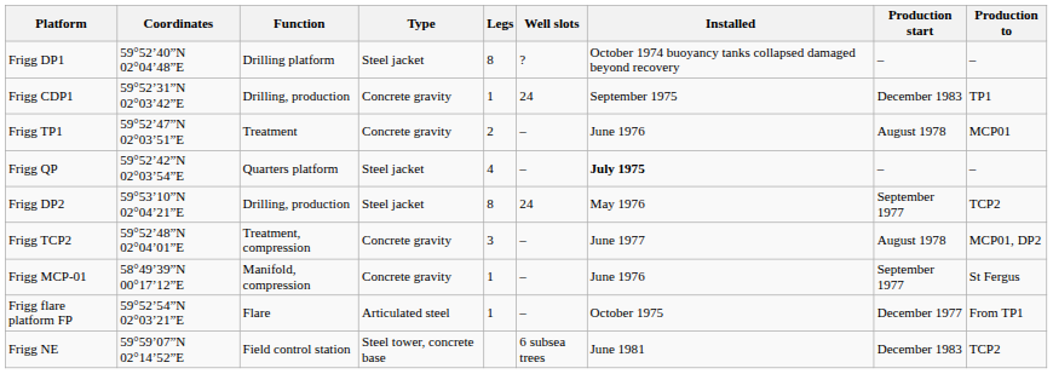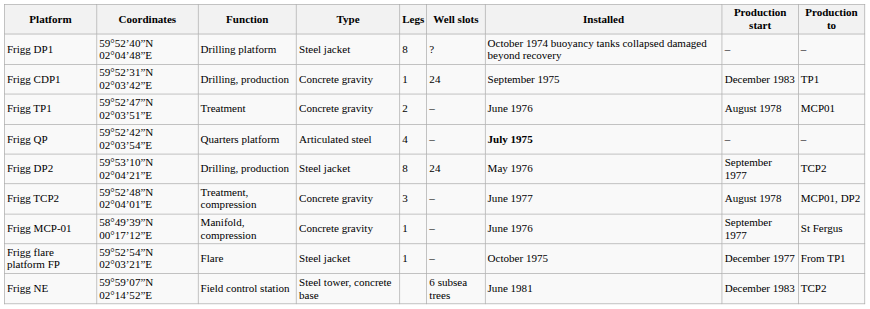 <table class="wikitable">
 <tr>
 <th>Platform</th>
 <th>Coordinates</th>
 <th>Function</th>
 <th>Type</th>
 <th>Legs</th>
 <th>Well slots</th>
 <th>Installed</th>
 <th>Production start</th>
 <th>Production to</th>
 </tr>
 <tr>
 <td>Frigg DP1</td>
 <td>59°52’40”N 02°04’48”E</td>
 <td>Drilling platform</td>
 <td>Steel jacket</td>
 <td>8</td>
 <td>?</td>
 <td>October 1974 buoyancy tanks collapsed damaged beyond recovery</td>
 <td>–</td>
 <td>–</td>
 </tr>
 <tr>
 <td>Frigg CDP1</td>
 <td>59°52’31”N 02°03’42”E</td>
 <td>Drilling, production</td>
 <td>Concrete gravity</td>
 <td>1</td>
 <td>24</td>
 <td>September 1975</td>
 <td>December 1983</td>
 <td>TP1</td>
 </tr>
 <tr>
 <td>Frigg TP1</td>
 <td>59°52’47”N 02°03’51”E</td>
 <td>Treatment</td>
 <td>Concrete gravity</td>
 <td>2</td>
 <td>–</td>
 <td>June 1976</td>
 <td>August 1978</td>
 <td>MCP01</td>
 </tr>
 <tr>
 <td>Frigg QP</td>
 <td>59°52’42”N 02°03’54”E</td>
 <td>Quarters platform</td>
-<td>Steel jacket</td>
+<td>Articulated steel</td>
 <td>4</td>
 <td>–</td>
 <td><strong>July 1975</strong></td>
 <td>–</td>
 <td>–</td>
 </tr>
 <tr>
 <td>Frigg DP2</td>
 <td>59°53’10”N 02°04’21”E</td>
 <td>Drilling, production</td>
 <td>Steel jacket</td>
 <td>8</td>
 <td>24</td>
 <td>May 1976</td>
 <td>September 1977</td>
 <td>TCP2</td>
 </tr>
 <tr>
 <td>Frigg TCP2</td>
 <td>59°52’48”N 02°04’01”E</td>
 <td>Treatment, compression</td>
 <td>Concrete gravity</td>
 <td>3</td>
 <td>–</td>
 <td>June 1977</td>
 <td>August 1978</td>
 <td>MCP01, DP2</td>
 </tr>
 <tr>
 <td>Frigg MCP-01</td>
 <td>58°49’39”N 00°17’12”E</td>
 <td>Manifold, compression</td>
 <td>Concrete gravity</td>
 <td>1</td>
 <td>–</td>
 <td>June 1976</td>
 <td>September 1977</td>
 <td>St Fergus</td>
 </tr>
 <tr>
 <td>Frigg flare platform FP</td>
 <td>59°52’54”N 02°03’21”E</td>
 <td>Flare</td>
-<td>Articulated steel</td>
+<td>Steel jacket</td>
 <td>1</td>
 <td>–</td>
 <td>October 1975</td>
 <td>December 1977</td>
 <td>From TP1</td>
 </tr>
 <tr>
 <td>Frigg NE</td>
 <td>59°59’07”N 02°14’52”E</td>
 <td>Field control station</td>
 <td>Steel tower, concrete base</td>
 <td></td>
 <td>6 subsea trees</td>
 <td>June 1981</td>
 <td>December 1983</td>
 <td>TCP2</td>
 </tr>
 </table>
